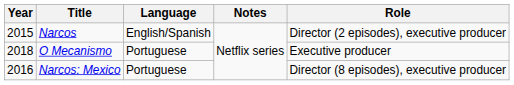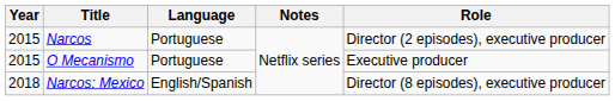 <table class="wikitable">
 <tr>
 <th>Year</th>
 <th>Title</th>
 <th>Language</th>
 <th>Notes</th>
 <th>Role</th>
 </tr>
 <tr>
 <td>2015</td>
 <td><em><a href='#'>Narcos</a></em></td>
-<td>English/Spanish</td>
+<td>Portuguese</td>
 <td rowspan="4">Netflix series</td>
 <td>Director (2 episodes), executive producer</td>
 </tr>
 <tr>
-<td>2018</td>
+<td>2015</td>
 <td><em><a href='#'>O Mecanismo</a></em></td>
 <td>Portuguese</td>
 <td>Executive producer</td>
 </tr>
 <tr>
-<td>2016</td>
+<td>2018</td>
 <td><em><a href='#'>Narcos: Mexico</a></em></td>
-<td>Portuguese</td>
+<td>English/Spanish</td>
 <td>Director (8 episodes), executive producer</td>
 </tr>
 </table>
